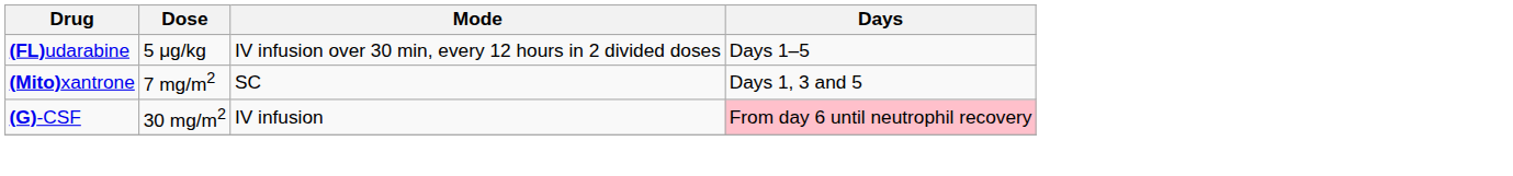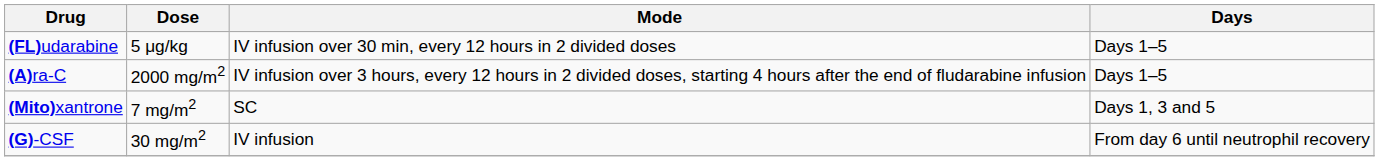 <table class="wikitable">
 <tr>
 <th>Drug</th>
 <th>Dose</th>
 <th>Mode</th>
 <th>Days</th>
 </tr>
 <tr>
 <td><a href='#'><strong>(FL)</strong>udarabine</a></td>
 <td>5 μg/kg</td>
 <td>IV infusion over 30 min, every 12 hours in 2 divided doses</td>
 <td>Days 1–5</td>
 </tr>
 <tr>
+<td><a href='#'><strong>(A)</strong>ra-C</a></td>
+<td>2000 mg/m<sup>2</sup></td>
+<td>IV infusion over 3 hours, every 12 hours in 2 divided doses, starting 4 hours after the end of fludarabine infusion</td>
+<td>Days 1–5</td>
+</tr>
+<tr>
 <td><a href='#'><strong>(Mito)</strong>xantrone</a></td>
 <td>7 mg/m<sup>2</sup></td>
 <td>SC</td>
 <td>Days 1, 3 and 5</td>
 </tr>
 <tr>
 <td><a href='#'><strong>(G)</strong>-CSF</a></td>
 <td>30 mg/m<sup>2</sup></td>
 <td>IV infusion</td>
-<td style="background: pink;">From day 6 until neutrophil recovery</td>
+<td>From day 6 until neutrophil recovery</td>
 </tr>
 <tr>
 </tr>
 </table>
